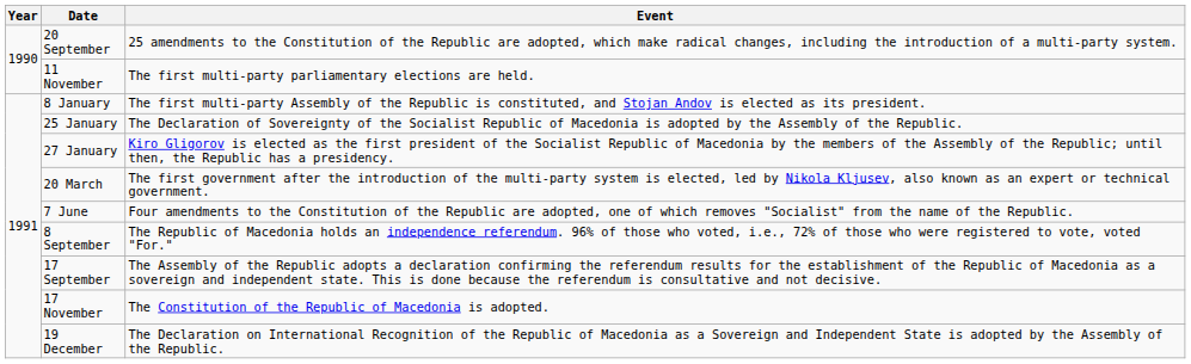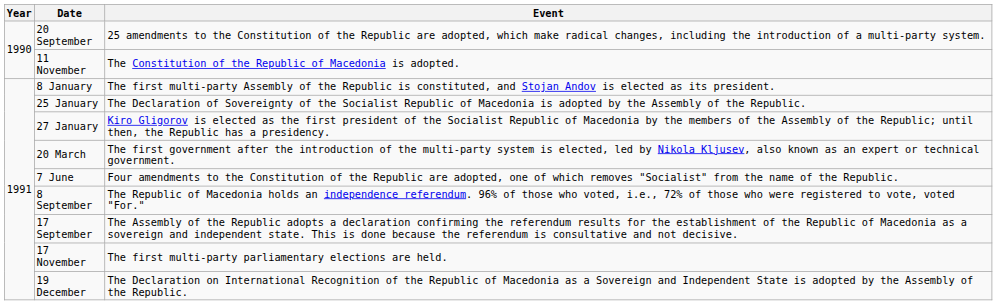 <table class="wikitable">
 <tr>
 <th>Year</th>
 <th>Date</th>
 <th>Event</th>
 </tr>
 <tr>
 <td rowspan="2">1990</td>
 <td>20 September</td>
 <td>25 amendments to the Constitution of the Republic are adopted, which make radical changes, including the introduction of a multi-party system.</td>
 </tr>
 <tr>
 <td>11 November</td>
-<td>The first multi-party parliamentary elections are held.</td>
+<td>The <a href='#'>Constitution of the Republic of Macedonia</a> is adopted.</td>
 </tr>
 <tr>
 <td rowspan="9">1991</td>
 <td>8 January</td>
 <td>The first multi-party Assembly of the Republic is constituted, and <a href='#'>Stojan Andov</a> is elected as its president.</td>
 </tr>
 <tr>
 <td>25 January</td>
 <td>The Declaration of Sovereignty of the Socialist Republic of Macedonia is adopted by the Assembly of the Republic.</td>
 </tr>
 <tr>
 <td>27 January</td>
 <td><a href='#'>Kiro Gligorov</a> is elected as the first president of the Socialist Republic of Macedonia by the members of the Assembly of the Republic; until then, the Republic has a presidency.</td>
 </tr>
 <tr>
 <td>20 March</td>
 <td>The first government after the introduction of the multi-party system is elected, led by <a href='#'>Nikola Kljusev</a>, also known as an expert or technical government.</td>
 </tr>
 <tr>
 <td>7 June</td>
 <td>Four amendments to the Constitution of the Republic are adopted, one of which removes "Socialist" from the name of the Republic.</td>
 </tr>
 <tr>
 <td>8 September</td>
 <td>The Republic of Macedonia holds an <a href='#'>independence referendum</a>. 96% of those who voted, i.e., 72% of those who were registered to vote, voted "For."</td>
 </tr>
 <tr>
 <td>17 September</td>
 <td>The Assembly of the Republic adopts a declaration confirming the referendum results for the establishment of the Republic of Macedonia as a sovereign and independent state. This is done because the referendum is consultative and not decisive.</td>
 </tr>
 <tr>
 <td>17 November</td>
-<td>The <a href='#'>Constitution of the Republic of Macedonia</a> is adopted.</td>
+<td>The first multi-party parliamentary elections are held.</td>
 </tr>
 <tr>
 <td>19 December</td>
 <td>The Declaration on International Recognition of the Republic of Macedonia as a Sovereign and Independent State is adopted by the Assembly of the Republic.</td>
 </tr>
 </table>
